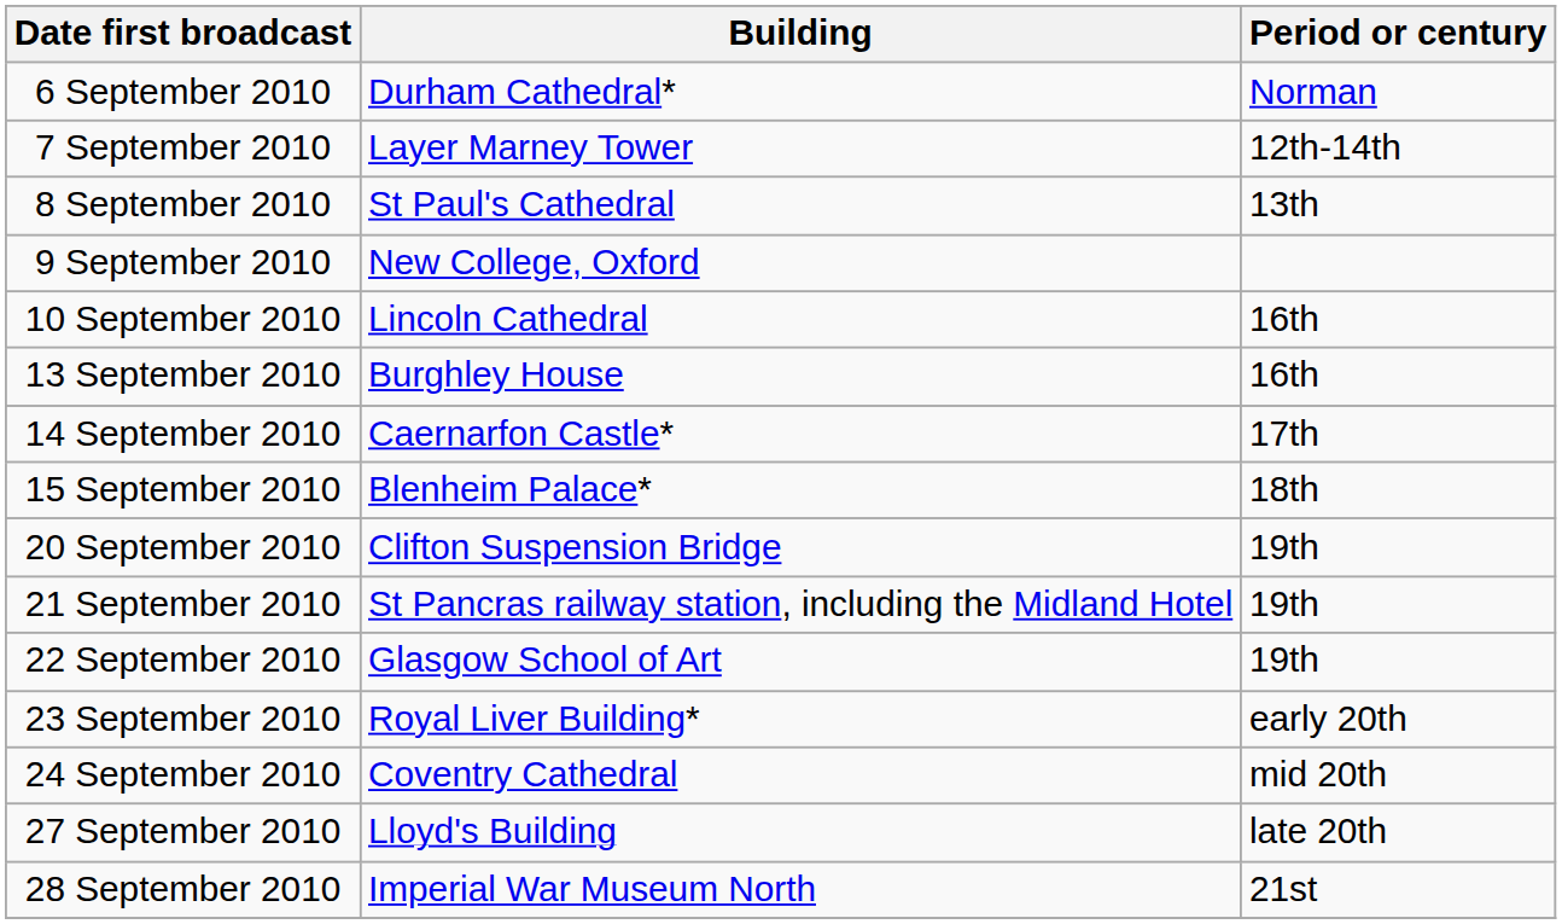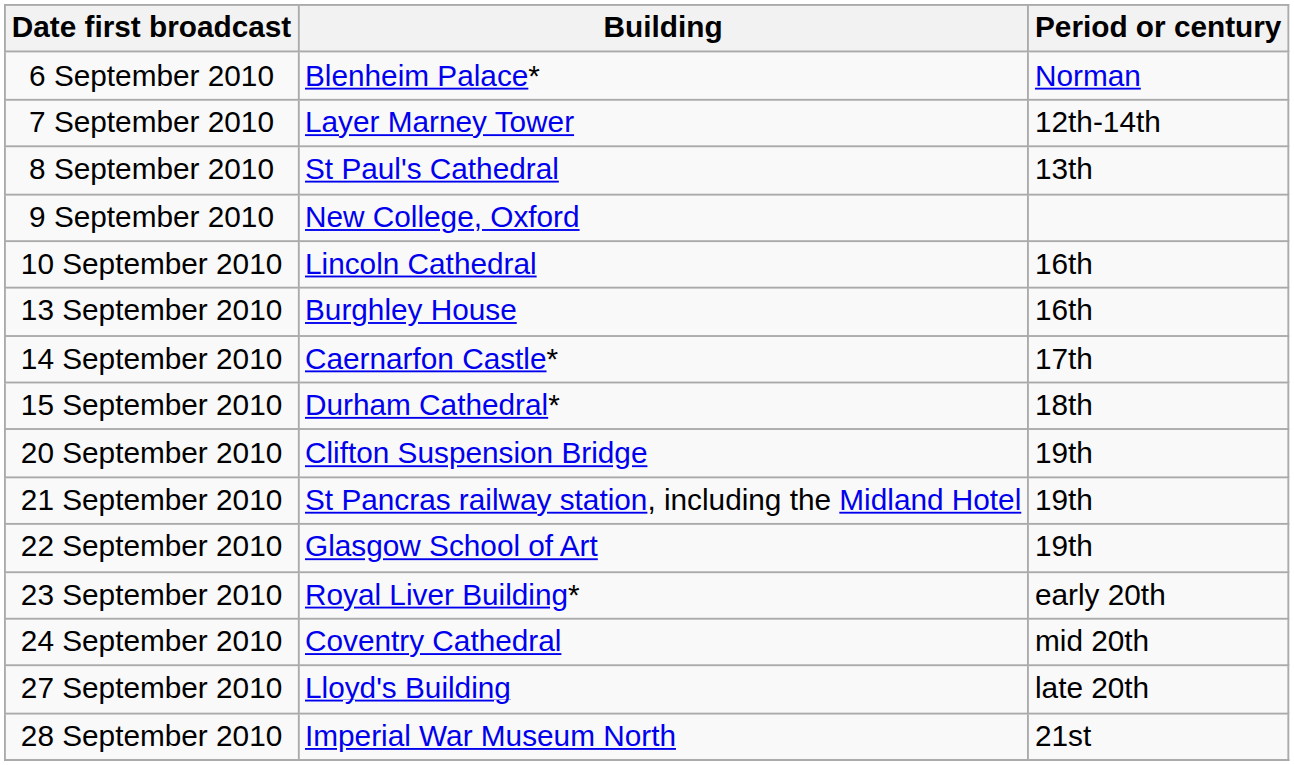 <table class="wikitable" sortable">
 <tr>
 <th>Date first broadcast</th>
 <th>Building</th>
 <th>Period or century</th>
 </tr>
 <tr>
 <td align ="center">6 September 2010</td>
-<td><a href='#'>Durham Cathedral</a>*</td>
+<td><a href='#'>Blenheim Palace</a>*</td>
 <td><a href='#'>Norman</a></td>
 </tr>
 <tr>
 <td align ="center">7 September 2010</td>
 <td><a href='#'>Layer Marney Tower</a></td>
 <td>12th-14th</td>
 </tr>
 <tr>
 <td align ="center">8 September 2010</td>
 <td><a href='#'>St Paul's Cathedral</a></td>
 <td>13th</td>
 </tr>
 <tr>
 <td align ="center">9 September 2010</td>
 <td><a href='#'>New College, Oxford</a></td>
 <td></td>
 </tr>
 <tr>
 <td align ="center">10 September 2010</td>
 <td><a href='#'>Lincoln Cathedral</a></td>
 <td>16th</td>
 </tr>
 <tr>
 <td align ="center">13 September 2010</td>
 <td><a href='#'>Burghley House</a></td>
 <td>16th</td>
 </tr>
 <tr>
 <td align ="center">14 September 2010</td>
 <td><a href='#'>Caernarfon Castle</a>*</td>
 <td>17th</td>
 </tr>
 <tr>
 <td align ="center">15 September 2010</td>
-<td><a href='#'>Blenheim Palace</a>*</td>
+<td><a href='#'>Durham Cathedral</a>*</td>
 <td>18th</td>
 </tr>
 <tr>
 <td align ="center">20 September 2010</td>
 <td><a href='#'>Clifton Suspension Bridge</a></td>
 <td>19th</td>
 </tr>
 <tr>
 <td align ="center">21 September 2010</td>
 <td><a href='#'>St Pancras railway station</a>, including the <a href='#'>Midland Hotel</a></td>
 <td>19th</td>
 </tr>
 <tr>
 <td align ="center">22 September 2010</td>
 <td><a href='#'>Glasgow School of Art</a></td>
 <td>19th</td>
 </tr>
 <tr>
 <td align ="center">23 September 2010</td>
 <td><a href='#'>Royal Liver Building</a>*</td>
 <td>early 20th</td>
 </tr>
 <tr>
 <td align ="center">24 September 2010</td>
 <td><a href='#'>Coventry Cathedral</a></td>
 <td>mid 20th</td>
 </tr>
 <tr>
 <td align ="center">27 September 2010</td>
 <td><a href='#'>Lloyd's Building</a></td>
 <td>late 20th</td>
 </tr>
 <tr>
 <td align ="center">28 September 2010</td>
 <td><a href='#'>Imperial War Museum North</a></td>
 <td>21st</td>
 </tr>
 <tr>
 </tr>
 </table>
